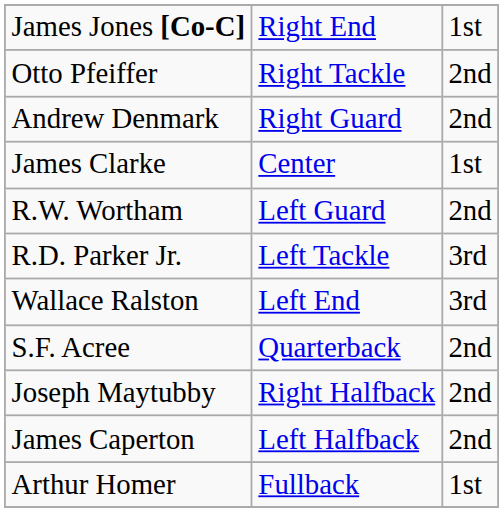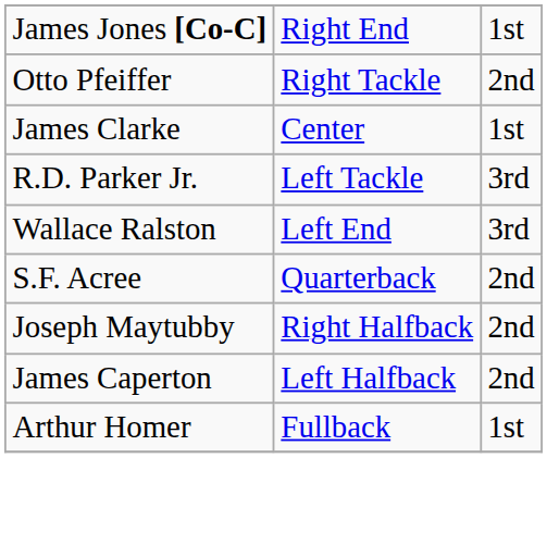 <table class="wikitable">
 <tr>
 </tr>
 <tr>
 <td>James Jones <strong>[Co-C]</strong></td>
 <td><a href='#'>Right End</a></td>
 <td>1st</td>
 </tr>
 <tr>
 <td>Otto Pfeiffer</td>
 <td><a href='#'>Right Tackle</a></td>
 <td>2nd</td>
 </tr>
 <tr>
-<td>Andrew Denmark</td>
-<td><a href='#'>Right Guard</a></td>
-<td>2nd</td>
-</tr>
-<tr>
 <td>James Clarke</td>
 <td><a href='#'>Center</a></td>
 <td>1st</td>
-</tr>
-<tr>
-<td>R.W. Wortham</td>
-<td><a href='#'>Left Guard</a></td>
-<td>2nd</td>
 </tr>
 <tr>
 <td>R.D. Parker Jr.</td>
 <td><a href='#'>Left Tackle</a></td>
 <td>3rd</td>
 </tr>
 <tr>
 <td>Wallace Ralston</td>
 <td><a href='#'>Left End</a></td>
 <td>3rd</td>
 </tr>
 <tr>
 <td>S.F. Acree</td>
 <td><a href='#'>Quarterback</a></td>
 <td>2nd</td>
 </tr>
 <tr>
 <td>Joseph Maytubby</td>
 <td><a href='#'>Right Halfback</a></td>
 <td>2nd</td>
 </tr>
 <tr>
 <td>James Caperton</td>
 <td><a href='#'>Left Halfback</a></td>
 <td>2nd</td>
 </tr>
 <tr>
 <td>Arthur Homer</td>
 <td><a href='#'>Fullback</a></td>
 <td>1st</td>
 </tr>
 <tr>
 </tr>
 </table>
